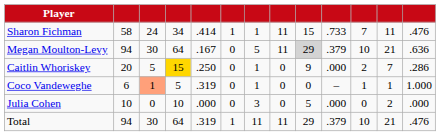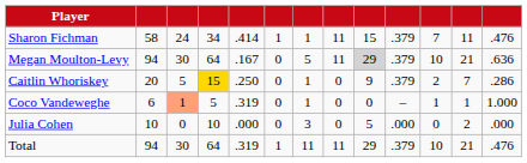 <table class="wikitable" style="text-align:center">
 <tr>
 <th style="background:#C80815; color:white" width="200px">Player</th>
 <th style="background:#C80815; color:white" width="40px"></th>
 <th style="background:#C80815; color:white" width="40px"></th>
 <th style="background:#C80815; color:white" width="40px"></th>
 <th style="background:#C80815; color:white" width="40px"></th>
 <th style="background:#C80815; color:white" width="40px"></th>
 <th style="background:#C80815; color:white" width="40px"></th>
 <th style="background:#C80815; color:white" width="40px"></th>
 <th style="background:#C80815; color:white" width="40px"></th>
 <th style="background:#C80815; color:white" width="40px"></th>
 <th style="background:#C80815; color:white" width="40px"></th>
 <th style="background:#C80815; color:white" width="40px"></th>
 <th style="background:#C80815; color:white" width="40px"></th>
 </tr>
 <tr>
 <td style="text-align:left"><a href='#'>Sharon Fichman</a></td>
 <td>58</td>
 <td>24</td>
 <td>34</td>
 <td>.414</td>
 <td>1</td>
 <td>1</td>
 <td>11</td>
 <td>15</td>
-<td>.733</td>
+<td>.379</td>
 <td>7</td>
 <td>11</td>
 <td>.476</td>
 </tr>
 <tr>
 <td style="text-align:left"><a href='#'>Megan Moulton-Levy</a></td>
 <td>94</td>
 <td>30</td>
 <td>64</td>
 <td>.167</td>
 <td>0</td>
 <td>5</td>
 <td>11</td>
 <td style="background: lightgrey;">29</td>
 <td>.379</td>
 <td>10</td>
 <td>21</td>
 <td>.636</td>
 </tr>
 <tr>
 <td style="text-align:left"><a href='#'>Caitlin Whoriskey</a></td>
 <td>20</td>
 <td>5</td>
 <td style="background: gold;">15</td>
 <td>.250</td>
 <td>0</td>
 <td>1</td>
 <td>0</td>
 <td>9</td>
-<td>.000</td>
+<td>.379</td>
 <td>2</td>
 <td>7</td>
 <td>.286</td>
 </tr>
 <tr>
 <td style="text-align:left"><a href='#'>Coco Vandeweghe</a></td>
 <td>6</td>
 <td style="background: lightsalmon;">1</td>
 <td>5</td>
 <td>.319</td>
 <td>0</td>
 <td>1</td>
 <td>0</td>
 <td>0</td>
 <td>–</td>
 <td>1</td>
 <td>1</td>
 <td>1.000</td>
 </tr>
 <tr>
 <td style="text-align:left"><a href='#'>Julia Cohen</a></td>
 <td>10</td>
 <td>0</td>
 <td>10</td>
 <td>.000</td>
 <td>0</td>
 <td>3</td>
 <td>0</td>
 <td>5</td>
 <td>.000</td>
 <td>0</td>
 <td>2</td>
 <td>.000</td>
 </tr>
 <tr>
 <td style="text-align:left">Total</td>
 <td>94</td>
 <td>30</td>
 <td>64</td>
 <td>.319</td>
 <td>1</td>
 <td>11</td>
 <td>11</td>
 <td>29</td>
 <td>.379</td>
 <td>10</td>
 <td>21</td>
 <td>.476</td>
 </tr>
 </table>
